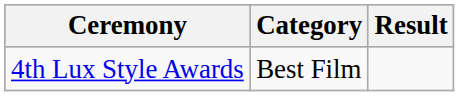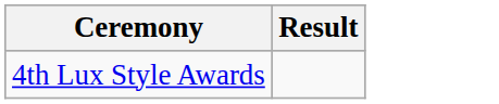 <table class="wikitable style">
 <tr>
 <th>Ceremony</th>
-<th>Category</th>
 <th>Result</th>
 </tr>
 <tr>
 <td><a href='#'>4th Lux Style Awards</a></td>
-<td>Best Film</td>
 <td></td>
 </tr>
 </table>
